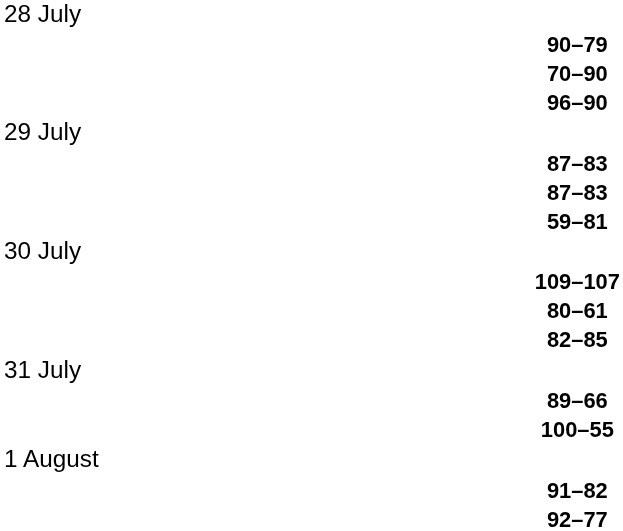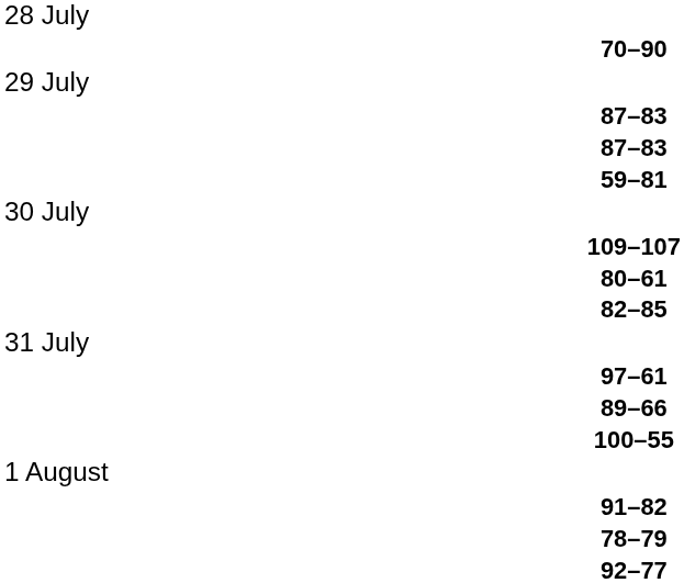 <table style="width:60%;" cellspacing="1">
 <tr>
 <th width=15%></th>
 <th width=3%></th>
 <th width=6%></th>
 <th width=3%></th>
 <th width=15%></th>
 </tr>
 <tr>
 <td>28 July</td>
 </tr>
 <tr style=font-size:90%>
 <td align=right><strong></strong></td>
 <td></td>
-<td align=center><strong>90–79</strong></td>
-<td></td>
-<td><strong></strong></td>
-</tr>
-<tr style=font-size:90%>
-<td align=right><strong></strong></td>
-<td></td>
 <td align=center><strong>70–90</strong></td>
-<td></td>
-<td><strong></strong></td>
-</tr>
-<tr style=font-size:90%>
-<td align=right><strong></strong></td>
-<td></td>
-<td align=center><strong>96–90</strong></td>
 <td></td>
 <td><strong></strong></td>
 </tr>
 <tr>
 <td>29 July</td>
 </tr>
 <tr style=font-size:90%>
 <td align=right><strong></strong></td>
 <td></td>
 <td align=center><strong>87–83</strong></td>
 <td></td>
 <td><strong></strong></td>
 </tr>
 <tr style=font-size:90%>
 <td align=right><strong></strong></td>
 <td></td>
 <td align=center><strong>87–83</strong></td>
 <td></td>
 <td><strong></strong></td>
 </tr>
 <tr style=font-size:90%>
 <td align=right><strong></strong></td>
 <td></td>
 <td align=center><strong>59–81</strong></td>
 <td></td>
 <td><strong></strong></td>
 </tr>
 <tr>
 <td>30 July</td>
 </tr>
 <tr style=font-size:90%>
 <td align=right><strong></strong></td>
 <td></td>
 <td align=center><strong>109–107</strong></td>
 <td></td>
 <td><strong></strong></td>
 </tr>
 <tr style=font-size:90%>
 <td align=right><strong></strong></td>
 <td></td>
 <td align=center><strong>80–61</strong></td>
 <td></td>
 <td><strong></strong></td>
 </tr>
 <tr style=font-size:90%>
 <td align=right><strong></strong></td>
 <td></td>
 <td align=center><strong>82–85</strong></td>
 <td></td>
 <td><strong></strong></td>
 </tr>
 <tr>
 <td>31 July</td>
 </tr>
 <tr style=font-size:90%>
 <td align=right><strong></strong></td>
 <td></td>
+<td align=center><strong>97–61</strong></td>
+<td></td>
+<td><strong></strong></td>
+</tr>
+<tr style=font-size:90%>
+<td align=right><strong></strong></td>
+<td></td>
 <td align=center><strong>89–66</strong></td>
 <td></td>
 <td><strong></strong></td>
 </tr>
 <tr style=font-size:90%>
 <td align=right><strong></strong></td>
 <td></td>
 <td align=center><strong>100–55</strong></td>
 <td></td>
 <td><strong></strong></td>
 </tr>
 <tr>
 <td>1 August</td>
 </tr>
 <tr style=font-size:90%>
 <td align=right><strong></strong></td>
 <td></td>
 <td align=center><strong>91–82</strong></td>
 <td></td>
 <td><strong></strong></td>
 </tr>
 <tr style=font-size:90%>
 <td align=right><strong></strong></td>
 <td></td>
+<td align=center><strong>78–79</strong></td>
+<td></td>
+<td><strong></strong></td>
+</tr>
+<tr style=font-size:90%>
+<td align=right><strong></strong></td>
+<td></td>
 <td align=center><strong>92–77</strong></td>
 <td></td>
 <td><strong></strong></td>
 </tr>
 </table>
